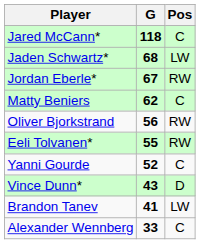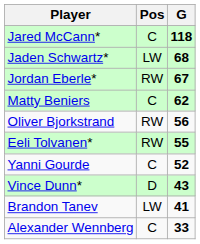 <table class="wikitable" style="text-align:center;">
 <tr>
 <th scope="col">Player</th>
+<th scope="col">Pos</th>
 <th scope="col">G</th>
-<th scope="col">Pos</th>
 </tr>
 <tr style="background:#cfc;">
 <td scope="row" align="left"><a href='#'>Jared McCann</a>*</td>
+<td>C</td>
 <td><strong>118</strong></td>
-<td>C</td>
 </tr>
 <tr style="background:#cfc;">
 <td scope="row" align="left"><a href='#'>Jaden Schwartz</a>*</td>
+<td>LW</td>
 <td><strong>68</strong></td>
-<td>LW</td>
 </tr>
 <tr style="background:#cfc;">
 <td scope="row" align="left"><a href='#'>Jordan Eberle</a>*</td>
+<td>RW</td>
 <td><strong>67</strong></td>
-<td>RW</td>
 </tr>
 <tr style="background:#cfc;">
 <td scope="row" align="left"><a href='#'>Matty Beniers</a></td>
+<td>C</td>
 <td><strong>62</strong></td>
-<td>C</td>
 </tr>
 <tr>
 <td scope="row" align="left"><a href='#'>Oliver Bjorkstrand</a></td>
+<td>RW</td>
 <td><strong>56</strong></td>
-<td>RW</td>
 </tr>
 <tr style="background:#cfc;">
 <td scope="row" align="left"><a href='#'>Eeli Tolvanen</a>*</td>
+<td>RW</td>
 <td><strong>55</strong></td>
-<td>RW</td>
 </tr>
 <tr>
 <td scope="row" align="left"><a href='#'>Yanni Gourde</a></td>
+<td>C</td>
 <td><strong>52</strong></td>
-<td>C</td>
 </tr>
 <tr style="background:#cfc;">
 <td scope="row" align="left"><a href='#'>Vince Dunn</a>*</td>
+<td>D</td>
 <td><strong>43</strong></td>
-<td>D</td>
 </tr>
 <tr>
 <td scope="row" align="left"><a href='#'>Brandon Tanev</a></td>
+<td>LW</td>
 <td><strong>41</strong></td>
-<td>LW</td>
 </tr>
 <tr>
 <td scope="row" align="left"><a href='#'>Alexander Wennberg</a></td>
+<td>C</td>
 <td><strong>33</strong></td>
-<td>C</td>
 </tr>
 </table>
